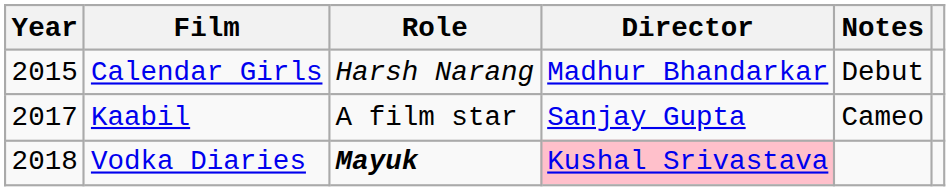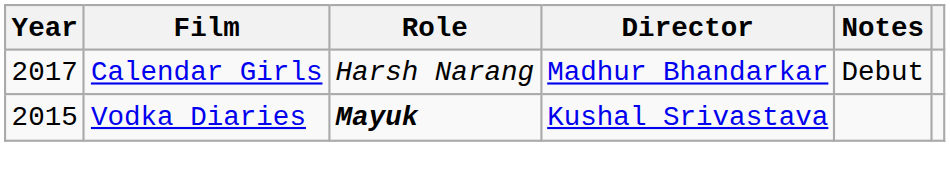 <table class="wikitable">
 <tr>
 <th scope= "col">Year</th>
 <th scope= "col">Film</th>
 <th scope= "col">Role</th>
 <th scope= "col">Director</th>
 <th scope= "col">Notes</th>
 <th scope="col" class="unsortable"></th>
 </tr>
 <tr>
-<td>2015</td>
+<td>2017</td>
 <td><a href='#'>Calendar Girls</a></td>
 <td><em>Harsh Narang</em></td>
 <td><a href='#'>Madhur Bhandarkar</a></td>
 <td>Debut</td>
 <td></td>
 </tr>
 <tr>
-<td>2017</td>
-<td><a href='#'>Kaabil</a></td>
-<td>A film star</td>
-<td><a href='#'>Sanjay Gupta</a></td>
-<td>Cameo</td>
-<td><br></td>
-</tr>
-<tr>
-<td>2018</td>
+<td>2015</td>
 <td><a href='#'>Vodka Diaries</a></td>
 <td><strong><em>Mayuk</em></strong></td>
-<td style="background: pink;"><a href='#'>Kushal Srivastava</a></td>
+<td><a href='#'>Kushal Srivastava</a></td>
 <td></td>
 <td><br></td>
 </tr>
 </table>
